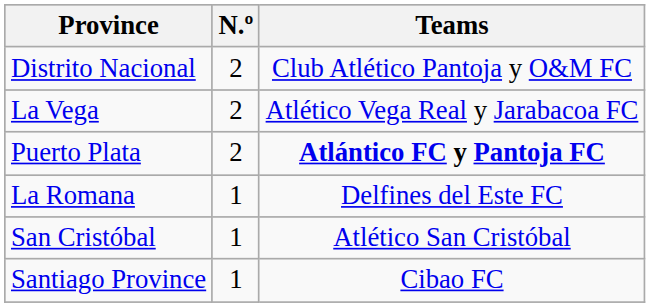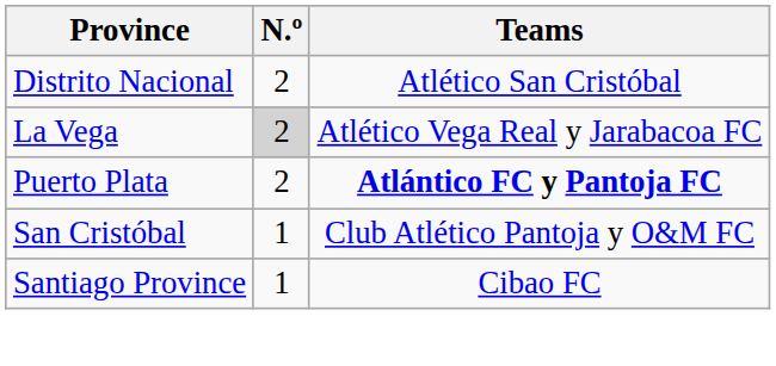 <table class="wikitable">
 <tr>
 <th>Province</th>
 <th>N.º</th>
 <th>Teams</th>
 </tr>
 <tr>
 <td><a href='#'>Distrito Nacional</a></td>
 <td style="text-align:center">2</td>
-<td style="text-align:center"><a href='#'>Club Atlético Pantoja</a> y <a href='#'>O&M FC</a></td>
+<td style="text-align:center"><a href='#'>Atlético San Cristóbal</a></td>
 </tr>
 <tr>
 <td><a href='#'>La Vega</a></td>
-<td style="text-align:center">2</td>
+<td style="background: lightgrey; text-align:center">2</td>
 <td style="text-align:center"><a href='#'>Atlético Vega Real</a> y <a href='#'>Jarabacoa FC</a></td>
 </tr>
 <tr>
 <td><a href='#'>Puerto Plata</a></td>
 <td style="text-align:center">2</td>
 <td style="text-align:center"><strong><a href='#'>Atlántico FC</a> y <a href='#'>Pantoja FC</a></strong></td>
 </tr>
 <tr>
-<td><a href='#'>La Romana</a></td>
-<td style="text-align:center">1</td>
-<td style="text-align:center"><a href='#'>Delfines del Este FC</a></td>
-</tr>
-<tr>
 <td><a href='#'>San Cristóbal</a></td>
 <td style="text-align:center">1</td>
-<td style="text-align:center"><a href='#'>Atlético San Cristóbal</a></td>
+<td style="text-align:center"><a href='#'>Club Atlético Pantoja</a> y <a href='#'>O&M FC</a></td>
 </tr>
 <tr>
 <td><a href='#'>Santiago Province</a></td>
 <td style="text-align:center">1</td>
 <td style="text-align:center"><a href='#'>Cibao FC</a></td>
 </tr>
 </table>
